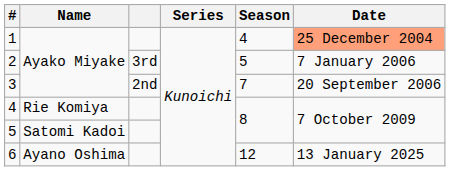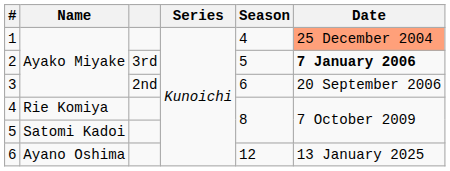 <table class="wikitable">
 <tr>
 <th>#</th>
 <th>Name</th>
 <th></th>
 <th>Series</th>
 <th>Season</th>
 <th>Date</th>
 </tr>
 <tr>
 <td>1</td>
 <td rowspan="3">Ayako Miyake</td>
 <td></td>
 <td rowspan="6"><em> Kunoichi</em></td>
 <td>4</td>
 <td style="background: lightsalmon;">25 December 2004</td>
 </tr>
 <tr>
 <td>2</td>
 <td>3rd</td>
 <td>5</td>
-<td>7 January 2006</td>
+<td><strong>7 January 2006</strong></td>
 </tr>
 <tr>
 <td>3</td>
 <td>2nd</td>
-<td>7</td>
+<td>6</td>
 <td>20 September 2006</td>
 </tr>
 <tr>
 <td>4</td>
 <td>Rie Komiya</td>
 <td></td>
 <td rowspan="2">8</td>
 <td rowspan="2">7 October 2009</td>
 </tr>
 <tr>
 <td>5</td>
 <td>Satomi Kadoi</td>
 <td></td>
 </tr>
 <tr>
 <td>6</td>
 <td>Ayano Oshima</td>
 <td></td>
 <td>12</td>
 <td>13 January 2025</td>
 </tr>
 </table>
